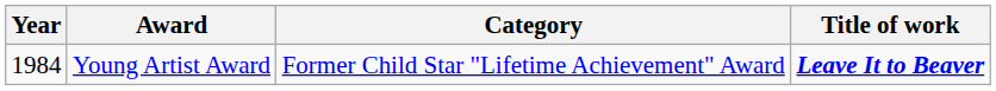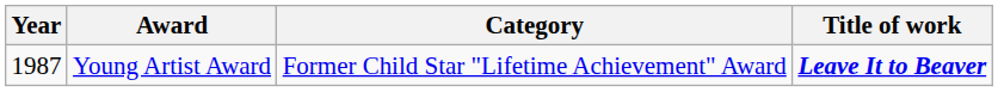 <table class="wikitable sortable">
 <tr>
 <th>Year</th>
 <th>Award</th>
 <th>Category</th>
 <th>Title of work</th>
 </tr>
 <tr>
-<td>1984</td>
+<td>1987</td>
 <td><a href='#'>Young Artist Award</a></td>
 <td><a href='#'>Former Child Star "Lifetime Achievement" Award</a></td>
 <td><strong><em><a href='#'>Leave It to Beaver</a></em></strong></td>
 </tr>
 </table>
